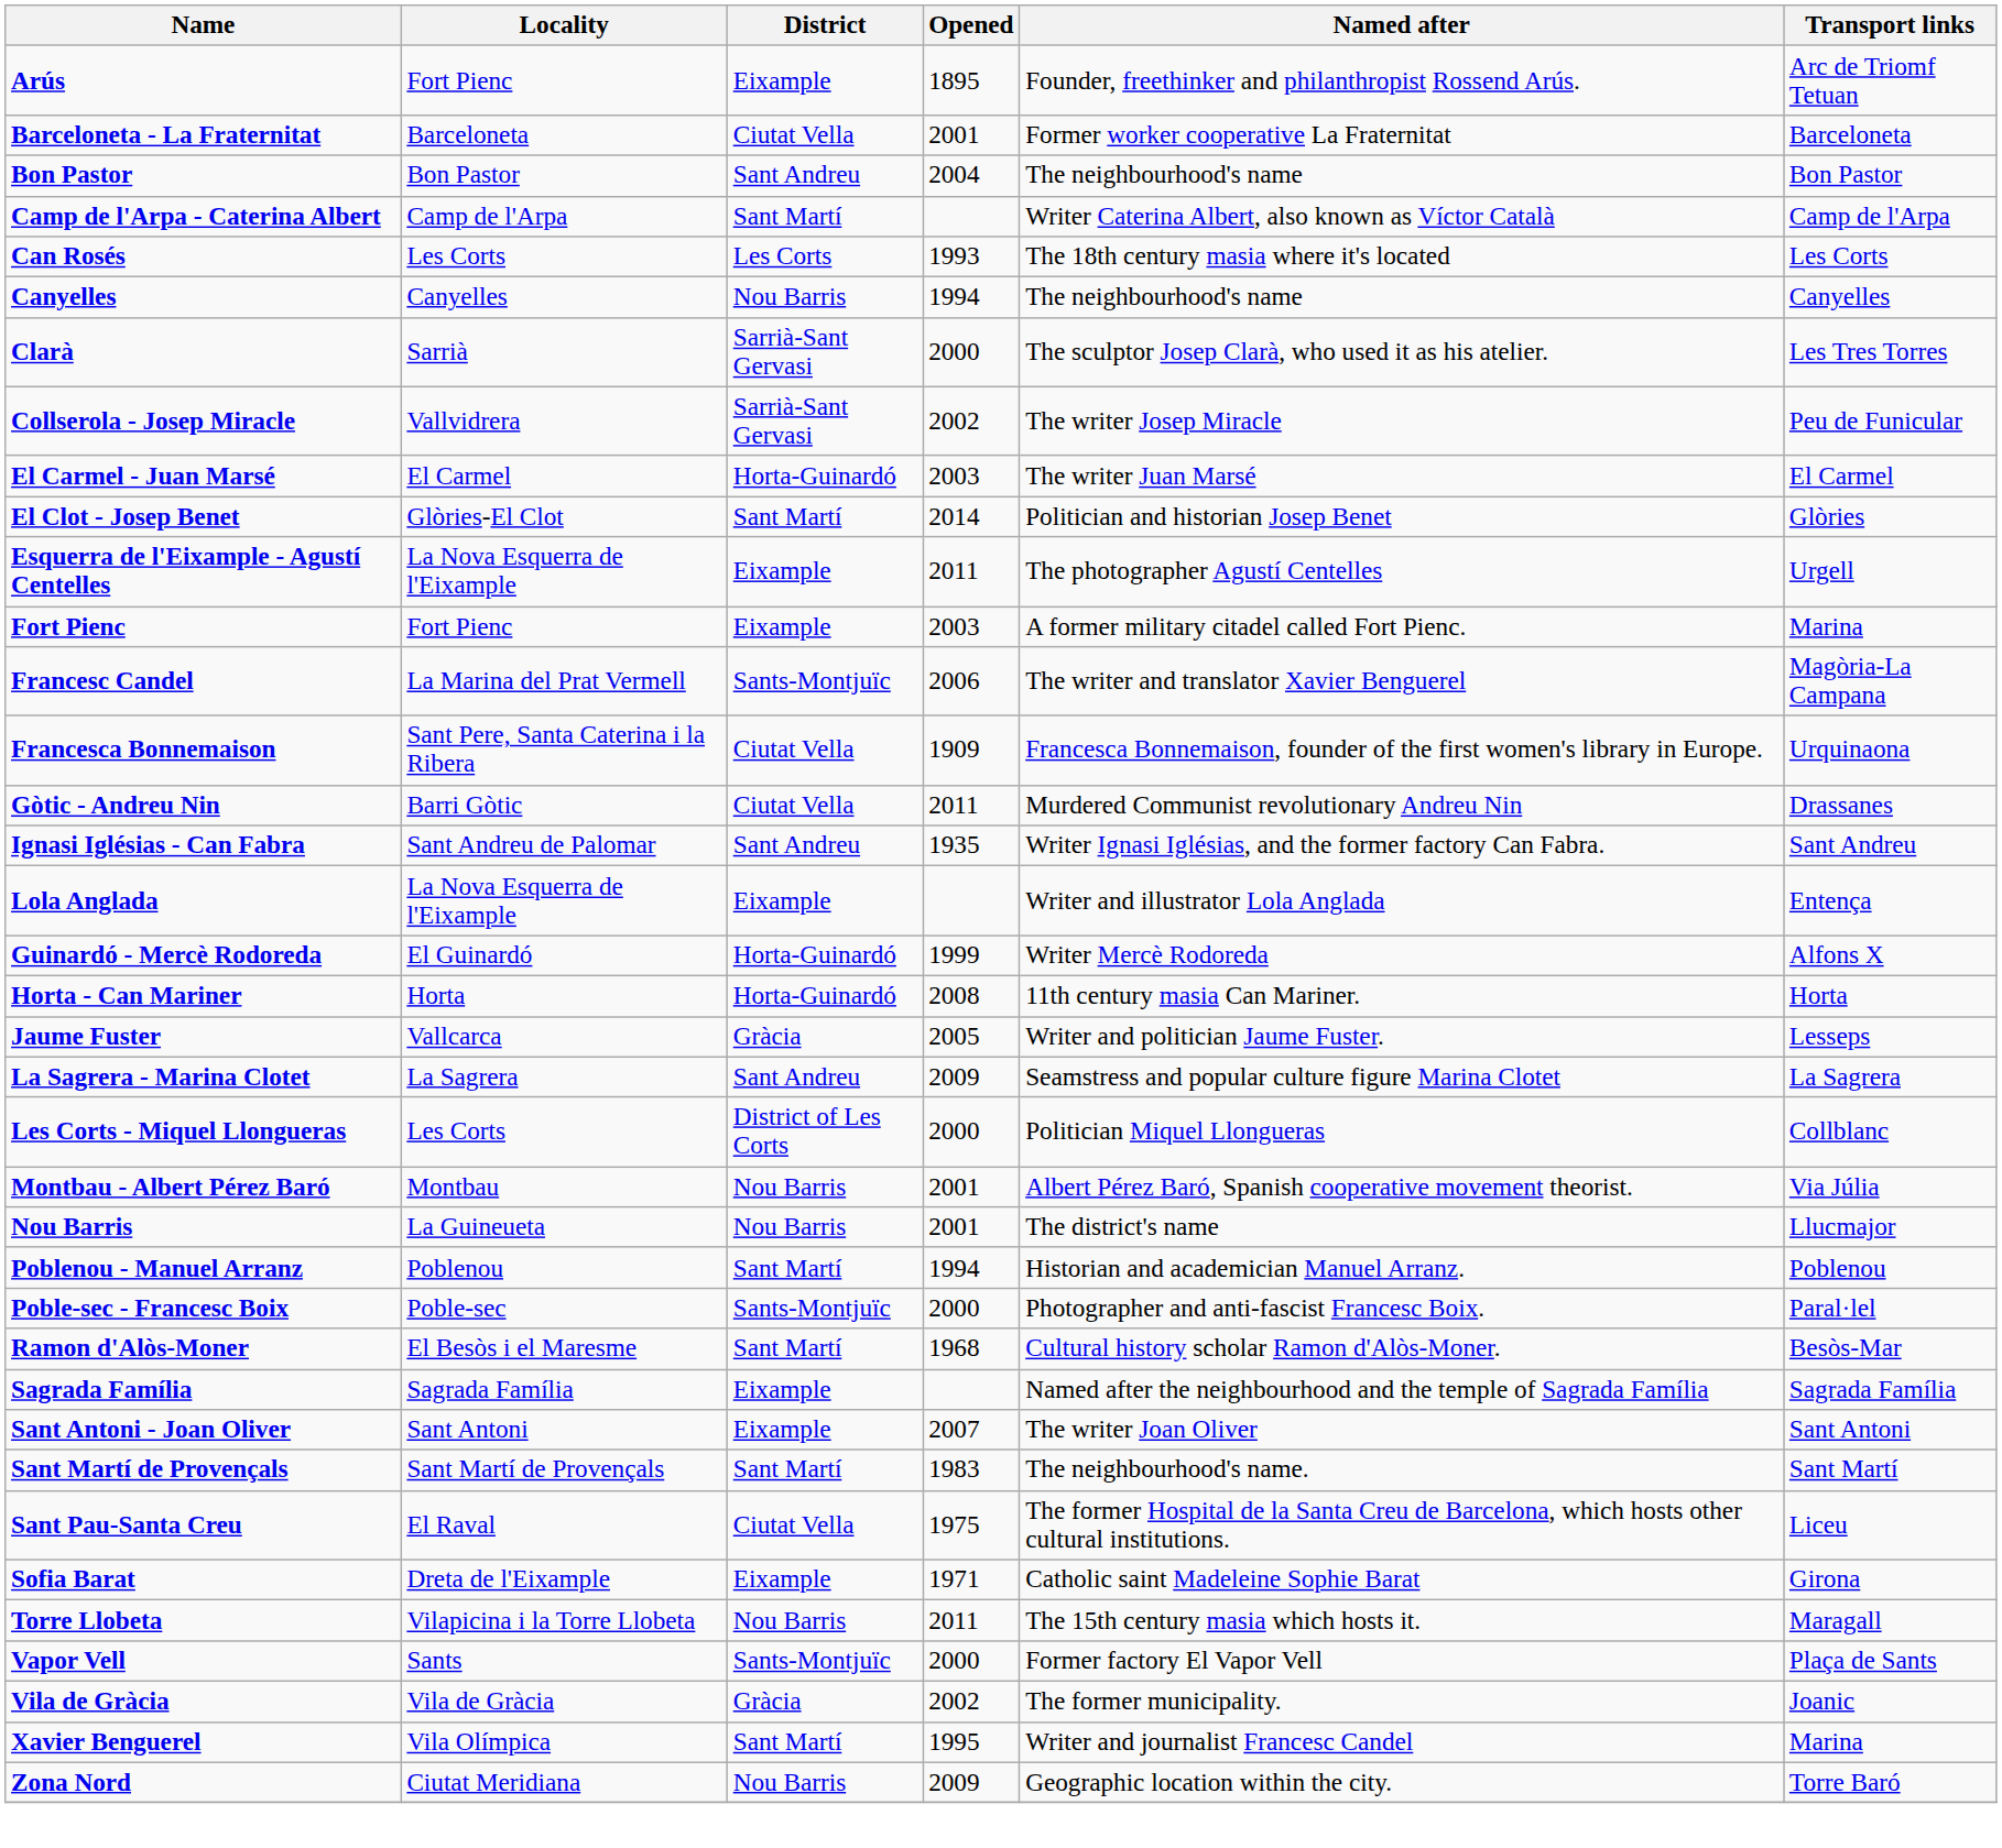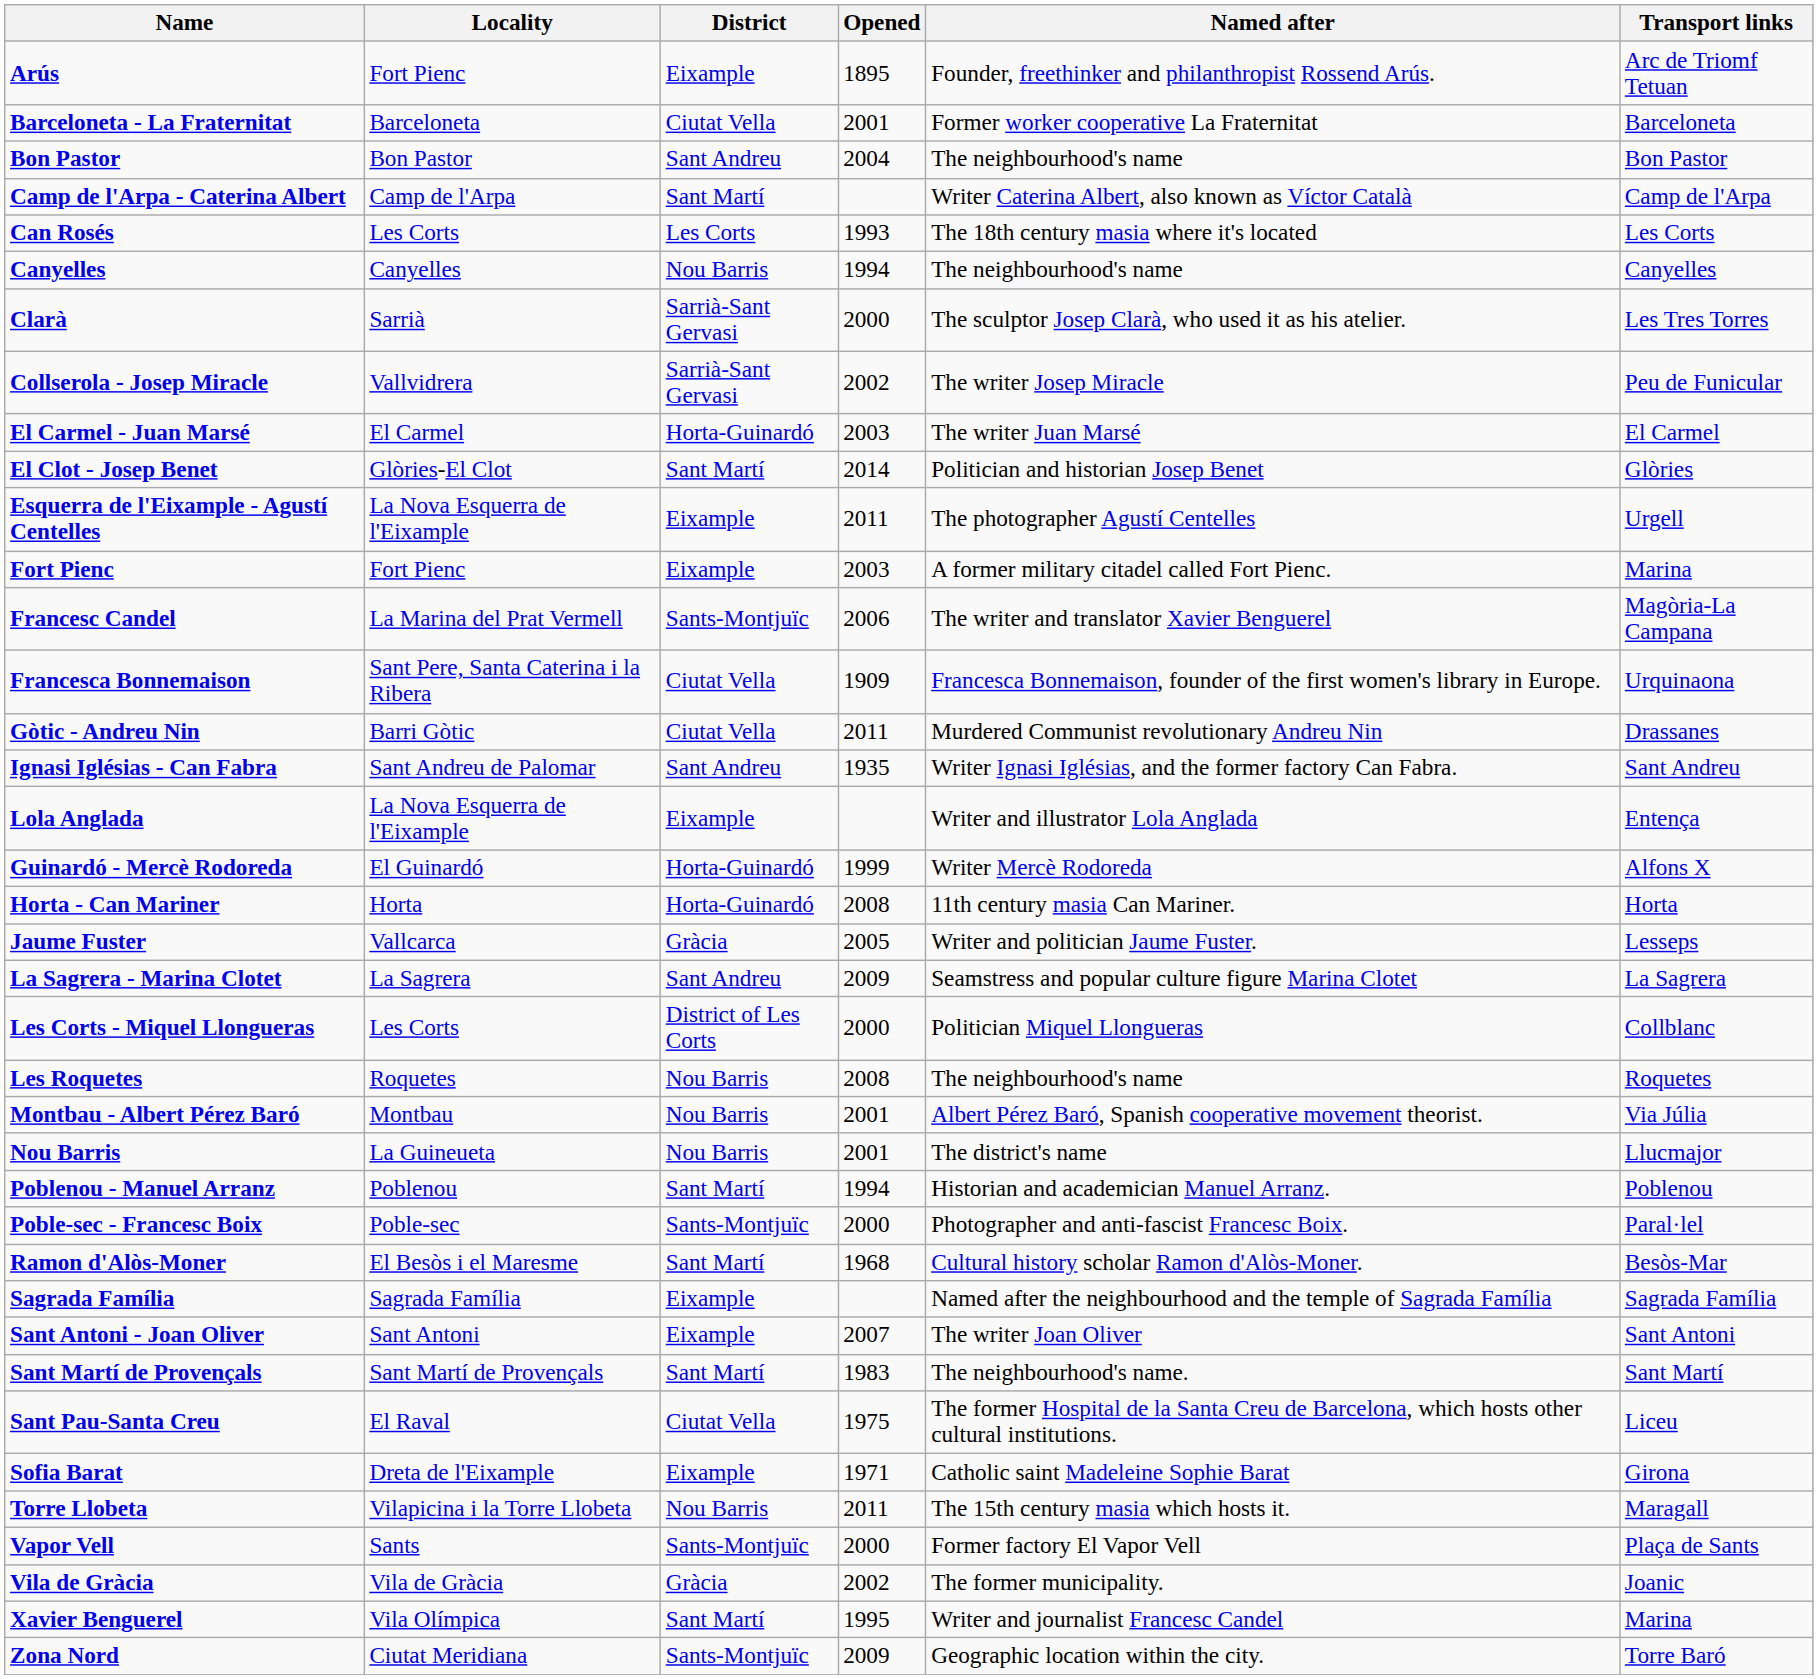 <table class="wikitable sortable">
 <tr>
 <th>Name</th>
 <th>Locality</th>
 <th>District</th>
 <th>Opened</th>
 <th>Named after</th>
 <th>Transport links</th>
 </tr>
 <tr>
 <td><strong><a href='#'>Arús</a></strong></td>
 <td><a href='#'>Fort Pienc</a></td>
 <td><a href='#'>Eixample</a></td>
 <td>1895</td>
 <td>Founder, <a href='#'>freethinker</a> and <a href='#'>philanthropist</a> <a href='#'>Rossend Arús</a>.</td>
 <td> <a href='#'>Arc de Triomf</a>  <a href='#'>Tetuan</a></td>
 </tr>
 <tr>
 <td><strong><a href='#'>Barceloneta - La Fraternitat</a></strong></td>
 <td><a href='#'>Barceloneta</a></td>
 <td><a href='#'>Ciutat Vella</a></td>
 <td>2001</td>
 <td>Former <a href='#'>worker cooperative</a> La Fraternitat</td>
 <td> <a href='#'>Barceloneta</a></td>
 </tr>
 <tr>
 <td><strong><a href='#'>Bon Pastor</a></strong></td>
 <td><a href='#'>Bon Pastor</a></td>
 <td><a href='#'>Sant Andreu</a></td>
 <td>2004</td>
 <td>The neighbourhood's name</td>
 <td>  <a href='#'>Bon Pastor</a></td>
 </tr>
 <tr>
 <td><strong><a href='#'>Camp de l'Arpa - Caterina Albert</a></strong></td>
 <td><a href='#'>Camp de l'Arpa</a></td>
 <td><a href='#'>Sant Martí</a></td>
 <td></td>
 <td>Writer <a href='#'>Caterina Albert</a>, also known as <a href='#'>Víctor Català</a></td>
 <td> <a href='#'>Camp de l'Arpa</a></td>
 </tr>
 <tr>
 <td><strong><a href='#'>Can Rosés</a></strong></td>
 <td><a href='#'>Les Corts</a></td>
 <td><a href='#'>Les Corts</a></td>
 <td>1993</td>
 <td>The 18th century <a href='#'>masia</a> where it's located</td>
 <td> <a href='#'>Les Corts</a></td>
 </tr>
 <tr>
 <td><strong><a href='#'>Canyelles</a></strong></td>
 <td><a href='#'>Canyelles</a></td>
 <td><a href='#'>Nou Barris</a></td>
 <td>1994</td>
 <td>The neighbourhood's name</td>
 <td> <a href='#'>Canyelles</a></td>
 </tr>
 <tr>
 <td><strong><a href='#'>Clarà</a></strong></td>
 <td><a href='#'>Sarrià</a></td>
 <td><a href='#'>Sarrià-Sant Gervasi</a></td>
 <td>2000</td>
 <td>The sculptor <a href='#'>Josep Clarà</a>, who used it as his atelier.</td>
 <td> <a href='#'>Les Tres Torres</a></td>
 </tr>
 <tr>
 <td><strong><a href='#'>Collserola - Josep Miracle</a></strong></td>
 <td><a href='#'>Vallvidrera</a></td>
 <td><a href='#'>Sarrià-Sant Gervasi</a></td>
 <td>2002</td>
 <td>The writer <a href='#'>Josep Miracle</a></td>
 <td>  <a href='#'>Peu de Funicular</a></td>
 </tr>
 <tr>
 <td><strong><a href='#'>El Carmel - Juan Marsé</a></strong></td>
 <td><a href='#'>El Carmel</a></td>
 <td><a href='#'>Horta-Guinardó</a></td>
 <td>2003</td>
 <td>The writer <a href='#'>Juan Marsé</a></td>
 <td> <a href='#'>El Carmel</a></td>
 </tr>
 <tr>
 <td><strong><a href='#'>El Clot - Josep Benet</a></strong></td>
 <td><a href='#'>Glòries</a>-<a href='#'>El Clot</a></td>
 <td><a href='#'>Sant Martí</a></td>
 <td>2014</td>
 <td>Politician and historian <a href='#'>Josep Benet</a></td>
 <td> <a href='#'>Glòries</a></td>
 </tr>
 <tr>
 <td><strong><a href='#'>Esquerra de l'Eixample - Agustí Centelles</a></strong></td>
 <td><a href='#'>La Nova Esquerra de l'Eixample</a></td>
 <td><a href='#'>Eixample</a></td>
 <td>2011</td>
 <td>The photographer <a href='#'>Agustí Centelles</a></td>
 <td> <a href='#'>Urgell</a></td>
 </tr>
 <tr>
 <td><strong><a href='#'>Fort Pienc</a></strong></td>
 <td><a href='#'>Fort Pienc</a></td>
 <td><a href='#'>Eixample</a></td>
 <td>2003</td>
 <td>A former military citadel called Fort Pienc.</td>
 <td> <a href='#'>Marina</a></td>
 </tr>
 <tr>
 <td><strong><a href='#'>Francesc Candel</a></strong></td>
 <td><a href='#'>La Marina del Prat Vermell</a></td>
 <td><a href='#'>Sants-Montjuïc</a></td>
 <td>2006</td>
 <td>The writer and translator <a href='#'>Xavier Benguerel</a></td>
 <td> <a href='#'>Magòria-La Campana</a></td>
 </tr>
 <tr>
 <td><strong><a href='#'>Francesca Bonnemaison</a></strong></td>
 <td><a href='#'>Sant Pere, Santa Caterina i la Ribera</a></td>
 <td><a href='#'>Ciutat Vella</a></td>
 <td>1909</td>
 <td><a href='#'>Francesca Bonnemaison</a>, founder of the first women's library in Europe.</td>
 <td> <a href='#'>Urquinaona</a></td>
 </tr>
 <tr>
 <td><strong><a href='#'>Gòtic - Andreu Nin</a></strong></td>
 <td><a href='#'>Barri Gòtic</a></td>
 <td><a href='#'>Ciutat Vella</a></td>
 <td>2011</td>
 <td>Murdered Communist revolutionary <a href='#'>Andreu Nin</a></td>
 <td> <a href='#'>Drassanes</a></td>
 </tr>
 <tr>
 <td><strong><a href='#'>Ignasi Iglésias - Can Fabra</a></strong></td>
 <td><a href='#'>Sant Andreu de Palomar</a></td>
 <td><a href='#'>Sant Andreu</a></td>
 <td>1935</td>
 <td>Writer <a href='#'>Ignasi Iglésias</a>, and the former factory Can Fabra.</td>
 <td> <a href='#'>Sant Andreu</a></td>
 </tr>
 <tr>
 <td><strong><a href='#'>Lola Anglada</a></strong></td>
 <td><a href='#'>La Nova Esquerra de l'Eixample</a></td>
 <td><a href='#'>Eixample</a></td>
 <td></td>
 <td>Writer and illustrator <a href='#'>Lola Anglada</a></td>
 <td> <a href='#'>Entença</a></td>
 </tr>
 <tr>
 <td><strong><a href='#'>Guinardó - Mercè Rodoreda</a></strong></td>
 <td><a href='#'>El Guinardó</a></td>
 <td><a href='#'>Horta-Guinardó</a></td>
 <td>1999</td>
 <td>Writer <a href='#'>Mercè Rodoreda</a></td>
 <td> <a href='#'>Alfons X</a></td>
 </tr>
 <tr>
 <td><strong><a href='#'>Horta - Can Mariner</a></strong></td>
 <td><a href='#'>Horta</a></td>
 <td><a href='#'>Horta-Guinardó</a></td>
 <td>2008</td>
 <td>11th century <a href='#'>masia</a> Can Mariner.</td>
 <td> <a href='#'>Horta</a></td>
 </tr>
 <tr>
 <td><strong><a href='#'>Jaume Fuster</a></strong></td>
 <td><a href='#'>Vallcarca</a></td>
 <td><a href='#'>Gràcia</a></td>
 <td>2005</td>
 <td>Writer and politician <a href='#'>Jaume Fuster</a>.</td>
 <td> <a href='#'>Lesseps</a></td>
 </tr>
 <tr>
 <td><strong><a href='#'>La Sagrera - Marina Clotet</a></strong></td>
 <td><a href='#'>La Sagrera</a></td>
 <td><a href='#'>Sant Andreu</a></td>
 <td>2009</td>
 <td>Seamstress and popular culture figure <a href='#'>Marina Clotet</a></td>
 <td>    <a href='#'>La Sagrera</a></td>
 </tr>
 <tr>
 <td><strong><a href='#'>Les Corts - Miquel Llongueras</a></strong></td>
 <td><a href='#'>Les Corts</a></td>
 <td><a href='#'>District of Les Corts</a></td>
 <td>2000</td>
 <td>Politician <a href='#'>Miquel Llongueras</a></td>
 <td> <a href='#'>Collblanc</a></td>
 </tr>
 <tr>
+<td><strong><a href='#'>Les Roquetes</a></strong></td>
+<td><a href='#'>Roquetes</a></td>
+<td><a href='#'>Nou Barris</a></td>
+<td>2008</td>
+<td>The neighbourhood's name</td>
+<td> <a href='#'>Roquetes</a></td>
+</tr>
+<tr>
 <td><strong><a href='#'>Montbau - Albert Pérez Baró</a></strong></td>
 <td><a href='#'>Montbau</a></td>
 <td><a href='#'>Nou Barris</a></td>
 <td>2001</td>
 <td><a href='#'>Albert Pérez Baró</a>, Spanish <a href='#'>cooperative movement</a> theorist.</td>
 <td> <a href='#'>Via Júlia</a></td>
 </tr>
 <tr>
 <td><strong><a href='#'>Nou Barris</a></strong></td>
 <td><a href='#'>La Guineueta</a></td>
 <td><a href='#'>Nou Barris</a></td>
 <td>2001</td>
 <td>The district's name</td>
 <td> <a href='#'>Llucmajor</a></td>
 </tr>
 <tr>
 <td><strong><a href='#'>Poblenou - Manuel Arranz</a></strong></td>
 <td><a href='#'>Poblenou</a></td>
 <td><a href='#'>Sant Martí</a></td>
 <td>1994</td>
 <td>Historian and academician <a href='#'>Manuel Arranz</a>.</td>
 <td> <a href='#'>Poblenou</a></td>
 </tr>
 <tr>
 <td><strong><a href='#'>Poble-sec - Francesc Boix</a></strong></td>
 <td><a href='#'>Poble-sec</a></td>
 <td><a href='#'>Sants-Montjuïc</a></td>
 <td>2000</td>
 <td>Photographer and anti-fascist <a href='#'>Francesc Boix</a>.</td>
 <td> <a href='#'>Paral·lel</a></td>
 </tr>
 <tr>
 <td><strong><a href='#'>Ramon d'Alòs-Moner</a></strong></td>
 <td><a href='#'>El Besòs i el Maresme</a></td>
 <td><a href='#'>Sant Martí</a></td>
 <td>1968</td>
 <td><a href='#'>Cultural history</a> scholar <a href='#'>Ramon d'Alòs-Moner</a>.</td>
 <td> <a href='#'>Besòs-Mar</a></td>
 </tr>
 <tr>
 <td><strong><a href='#'>Sagrada Família</a></strong></td>
 <td><a href='#'>Sagrada Família</a></td>
 <td><a href='#'>Eixample</a></td>
 <td></td>
 <td>Named after the neighbourhood and the temple of <a href='#'>Sagrada Família</a></td>
 <td> <a href='#'>Sagrada Família</a></td>
 </tr>
 <tr>
 <td><strong><a href='#'>Sant Antoni - Joan Oliver</a></strong></td>
 <td><a href='#'>Sant Antoni</a></td>
 <td><a href='#'>Eixample</a></td>
 <td>2007</td>
 <td>The writer <a href='#'>Joan Oliver</a></td>
 <td> <a href='#'>Sant Antoni</a></td>
 </tr>
 <tr>
 <td><strong><a href='#'>Sant Martí de Provençals</a></strong></td>
 <td><a href='#'>Sant Martí de Provençals</a></td>
 <td><a href='#'>Sant Martí</a></td>
 <td>1983</td>
 <td>The neighbourhood's name.</td>
 <td> <a href='#'>Sant Martí</a></td>
 </tr>
 <tr>
 <td><strong><a href='#'>Sant Pau-Santa Creu</a></strong></td>
 <td><a href='#'>El Raval</a></td>
 <td><a href='#'>Ciutat Vella</a></td>
 <td>1975</td>
 <td>The former <a href='#'>Hospital de la Santa Creu de Barcelona</a>, which hosts other cultural institutions.</td>
 <td> <a href='#'>Liceu</a></td>
 </tr>
 <tr>
 <td><strong><a href='#'>Sofia Barat</a></strong></td>
 <td><a href='#'>Dreta de l'Eixample</a></td>
 <td><a href='#'>Eixample</a></td>
 <td>1971</td>
 <td>Catholic saint <a href='#'>Madeleine Sophie Barat</a></td>
 <td> <a href='#'>Girona</a></td>
 </tr>
 <tr>
 <td><strong><a href='#'>Torre Llobeta</a></strong></td>
 <td><a href='#'>Vilapicina i la Torre Llobeta</a></td>
 <td><a href='#'>Nou Barris</a></td>
 <td>2011</td>
 <td>The 15th century <a href='#'>masia</a> which hosts it.</td>
 <td>  <a href='#'>Maragall</a></td>
 </tr>
 <tr>
 <td><strong><a href='#'>Vapor Vell</a></strong></td>
 <td><a href='#'>Sants</a></td>
 <td><a href='#'>Sants-Montjuïc</a></td>
 <td>2000</td>
 <td>Former factory El Vapor Vell</td>
 <td>  <a href='#'>Plaça de Sants</a></td>
 </tr>
 <tr>
 <td><strong><a href='#'>Vila de Gràcia</a></strong></td>
 <td><a href='#'>Vila de Gràcia</a></td>
 <td><a href='#'>Gràcia</a></td>
 <td>2002</td>
 <td>The former municipality.</td>
 <td> <a href='#'>Joanic</a></td>
 </tr>
 <tr>
 <td><strong><a href='#'>Xavier Benguerel</a></strong></td>
 <td><a href='#'>Vila Olímpica</a></td>
 <td><a href='#'>Sant Martí</a></td>
 <td>1995</td>
 <td>Writer and journalist <a href='#'>Francesc Candel</a></td>
 <td> <a href='#'>Marina</a></td>
 </tr>
 <tr>
 <td><strong><a href='#'>Zona Nord</a></strong></td>
 <td><a href='#'>Ciutat Meridiana</a></td>
-<td><a href='#'>Nou Barris</a></td>
+<td><a href='#'>Sants-Montjuïc</a></td>
 <td>2009</td>
 <td>Geographic location within the city.</td>
 <td> <a href='#'>Torre Baró</a></td>
 </tr>
 <tr>
 </tr>
 </table>
